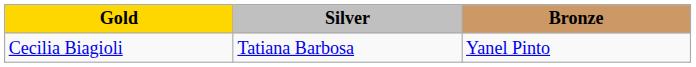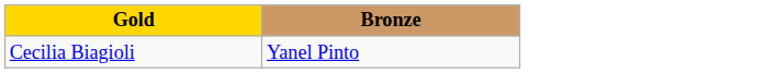 <table class="wikitable" style="text-align:left">
 <tr align="center">
 <td width=200 bgcolor=gold><strong>Gold</strong></td>
-<td width=200 bgcolor=silver><strong>Silver</strong></td>
 <td width=200 bgcolor=CC9966><strong>Bronze</strong></td>
 </tr>
 <tr>
 <td><a href='#'>Cecilia Biagioli</a><br><em></em></td>
-<td><a href='#'>Tatiana Barbosa</a><br><em></em></td>
 <td><a href='#'>Yanel Pinto</a><br><em></em></td>
 </tr>
 </table>
